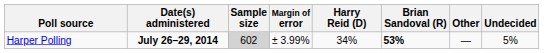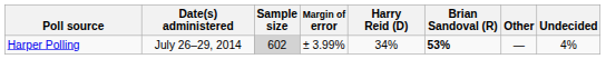 <table class="wikitable">
 <tr valign= bottom>
 <th style="width:185px;">Poll source</th>
 <th style="width:150px;">Date(s)<br>administered</th>
 <th class=small>Sample<br>size</th>
 <th class=small><small>Margin of</small><br>error</th>
 <th style="width:100px;">Harry<br>Reid (D)</th>
 <th style="width:100px;">Brian<br>Sandoval (R)</th>
 <th>Other</th>
 <th>Undecided</th>
 </tr>
 <tr>
 <td><a href='#'>Harper Polling</a></td>
-<td align=center><strong>July 26–29, 2014</strong></td>
+<td align=center>July 26–29, 2014</td>
 <td align=center style="background: lightgrey;">602</td>
 <td align=center>± 3.99%</td>
 <td align=center>34%</td>
 <td><strong>53%</strong></td>
 <td align=center>—</td>
-<td align=center>5%</td>
+<td align=center>4%</td>
 </tr>
 </table>
